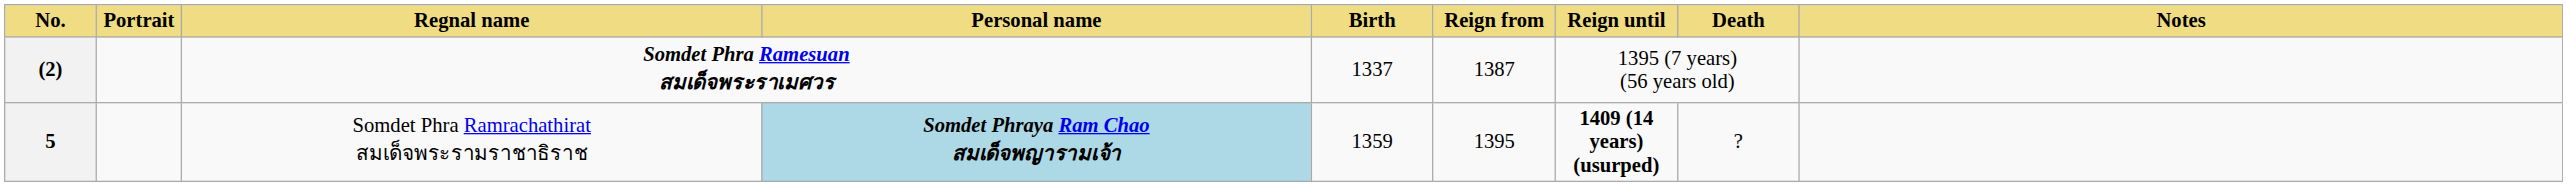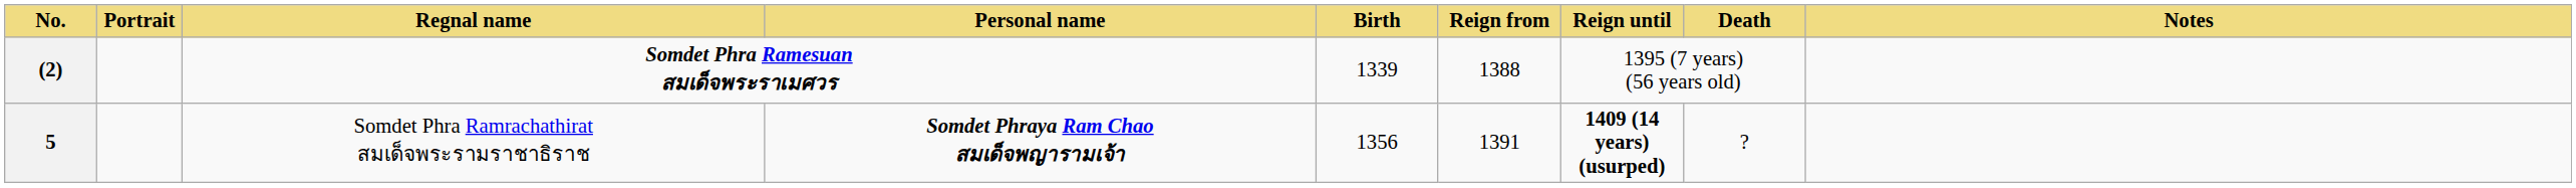 <table class="wikitable" style="text-align:center; width:100%;">
 <tr>
 <th style="background-color:#F0DC82" width=3%>No.</th>
 <th style="background-color:#F0DC82" width=1%>Portrait</th>
 <th style="background-color:#F0DC82" width=19%>Regnal name</th>
 <th style="background-color:#F0DC82" width=18%>Personal name</th>
 <th style="background-color:#F0DC82" width=4%>Birth</th>
 <th style="background-color:#F0DC82" width=4%>Reign from</th>
 <th style="background-color:#F0DC82" width=4%>Reign until</th>
 <th style="background-color:#F0DC82" width=4%>Death</th>
 <th style="background-color:#F0DC82" width=25%>Notes</th>
 </tr>
 <tr>
 <th align="center">(2)</th>
 <td></td>
 <td colspan="2"><strong><em>Somdet Phra<em> <a href='#'>Ramesuan</a><strong><br>สมเด็จพระราเมศวร</td>
-<td>1337</td>
-<td>1387</td>
+<td>1339</td>
+<td>1388</td>
 <td colspan="2">1395 (7 years)<br>(56 years old)</td>
 <td></td>
 </tr>
 <tr>
 <th align="center">5</th>
 <td></td>
 <td></em></strong>Somdet Phra</em> <a href='#'>Ramrachathirat</a></strong><br>สมเด็จพระรามราชาธิราช</td>
-<td style="background: lightblue;"><strong><em>Somdet Phraya<em> <a href='#'>Ram Chao</a><strong><br>สมเด็จพญารามเจ้า</td>
-<td>1359</td>
-<td>1395</td>
+<td><strong><em>Somdet Phraya<em> <a href='#'>Ram Chao</a><strong><br>สมเด็จพญารามเจ้า</td>
+<td>1356</td>
+<td>1391</td>
 <td><strong>1409 (14 years)<br></em>(usurped)<em></strong></td>
 <td>?</td>
 <td></td>
 </tr>
 </table>
